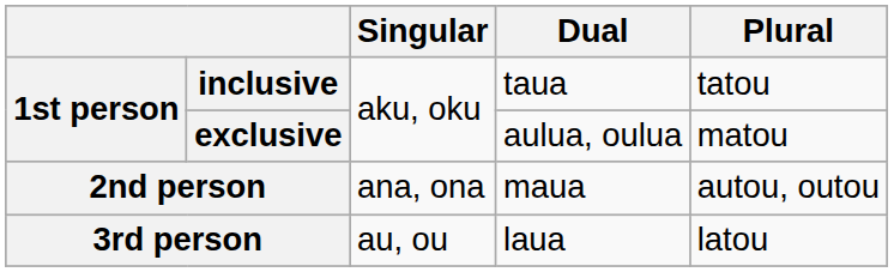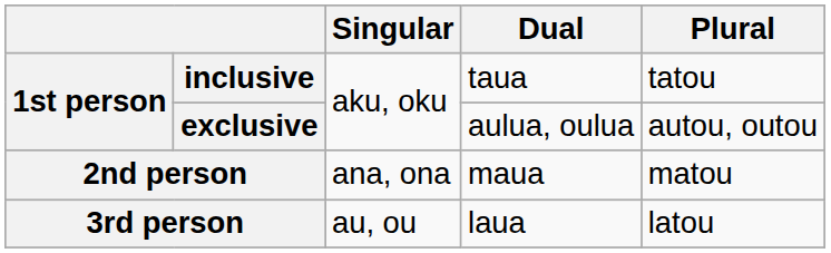 <table class="wikitable">
 <tr>
 <th colspan="2"></th>
 <th>Singular</th>
 <th>Dual</th>
 <th>Plural</th>
 </tr>
 <tr>
 <th rowspan="2">1st person</th>
 <th>inclusive</th>
 <td rowspan="2">aku, oku</td>
 <td>taua</td>
 <td>tatou</td>
 </tr>
 <tr>
 <th>exclusive</th>
 <td>aulua, oulua</td>
-<td>matou</td>
+<td>autou, outou</td>
 </tr>
 <tr>
 <th colspan="2">2nd person</th>
 <td>ana, ona</td>
 <td>maua</td>
-<td>autou, outou</td>
+<td>matou</td>
 </tr>
 <tr>
 <th colspan="2">3rd person</th>
 <td>au, ou</td>
 <td>laua</td>
 <td>latou</td>
 </tr>
 </table>
